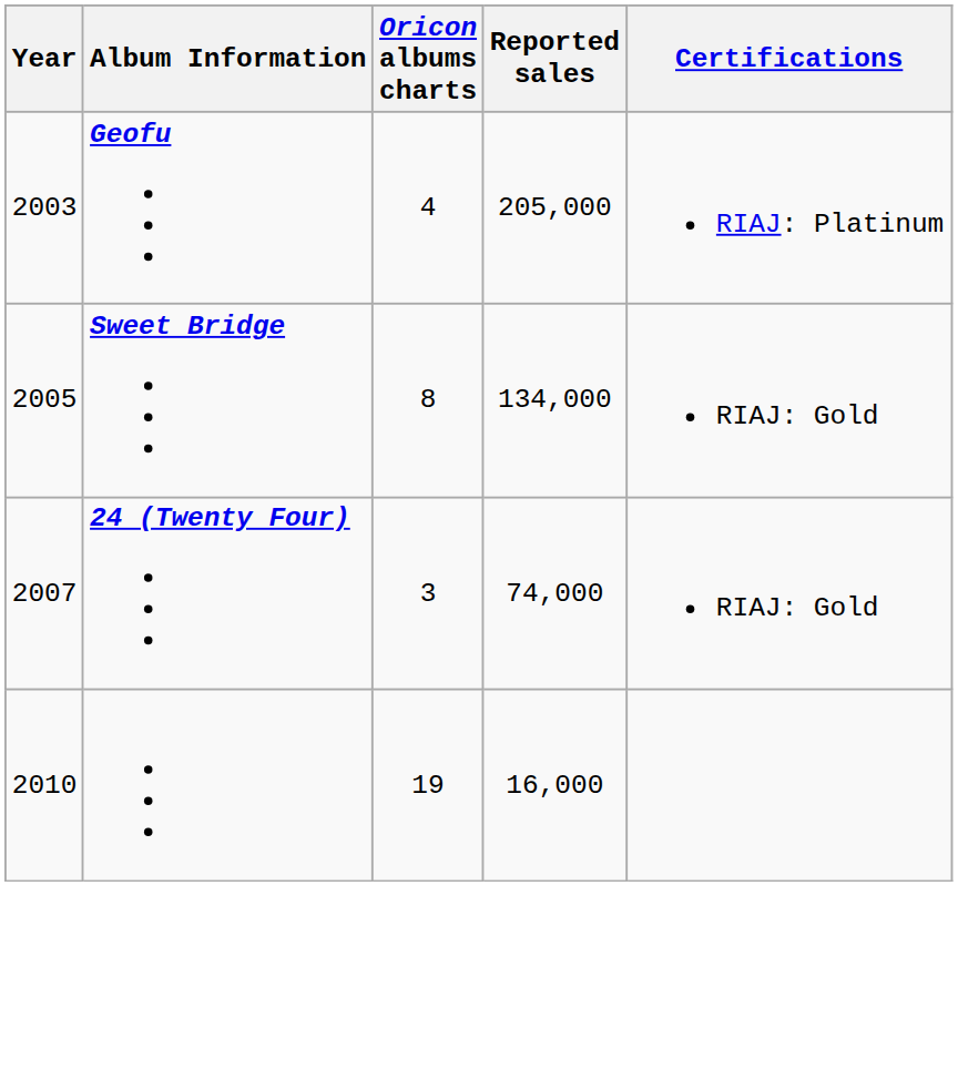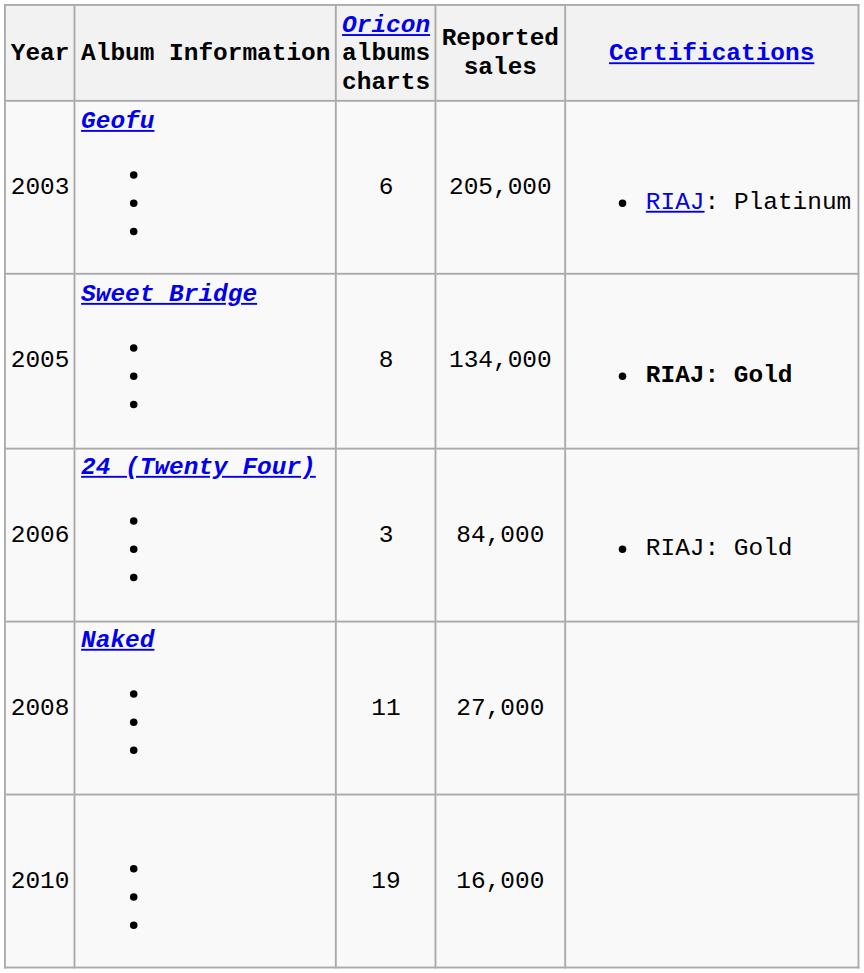 <table class="wikitable">
 <tr>
 <th rowspan="1">Year</th>
 <th rowspan="1">Album Information</th>
 <th colspan="1"><em><a href='#'>Oricon</a></em><br>albums<br>charts<br></th>
 <th colspan="1">Reported<br>sales<br></th>
 <th width="150" rowspan="1"><a href='#'>Certifications</a><br></th>
 </tr>
 <tr>
 <td align="center">2003</td>
 <td><strong><em><a href='#'>Geofu</a></em></strong><br><ul><li></li><li></li><li></li></ul></td>
-<td align="center">4</td>
+<td align="center">6</td>
 <td align="center">205,000</td>
 <td><br><ul><li><a href='#'>RIAJ</a>: Platinum</li></ul></td>
 </tr>
 <tr>
 <td align="center">2005</td>
 <td><strong><em><a href='#'>Sweet Bridge</a></em></strong><br><ul><li></li><li></li><li></li></ul></td>
 <td align="center">8</td>
 <td align="center">134,000</td>
+<td><strong><br><ul><li>RIAJ: Gold</li></ul></strong></td>
+</tr>
+<tr>
+<td align="center">2006</td>
+<td><strong><em><a href='#'>24 (Twenty Four)</a></em></strong><br><ul><li></li><li></li><li></li></ul></td>
+<td align="center">3</td>
+<td align="center">84,000</td>
 <td><br><ul><li>RIAJ: Gold</li></ul></td>
 </tr>
 <tr>
-<td align="center">2007</td>
-<td><strong><em><a href='#'>24 (Twenty Four)</a></em></strong><br><ul><li></li><li></li><li></li></ul></td>
-<td align="center">3</td>
-<td align="center">74,000</td>
-<td><br><ul><li>RIAJ: Gold</li></ul></td>
+<td align="center">2008</td>
+<td><strong><em><a href='#'>Naked</a></em></strong><br><ul><li></li><li></li><li></li></ul></td>
+<td align="center">11</td>
+<td align="center">27,000</td>
+<td></td>
 </tr>
 <tr>
 <td align="center">2010</td>
 <td><br><ul><li></li><li></li><li></li></ul></td>
 <td align="center">19</td>
 <td align="center">16,000</td>
 <td></td>
 </tr>
 </table>
